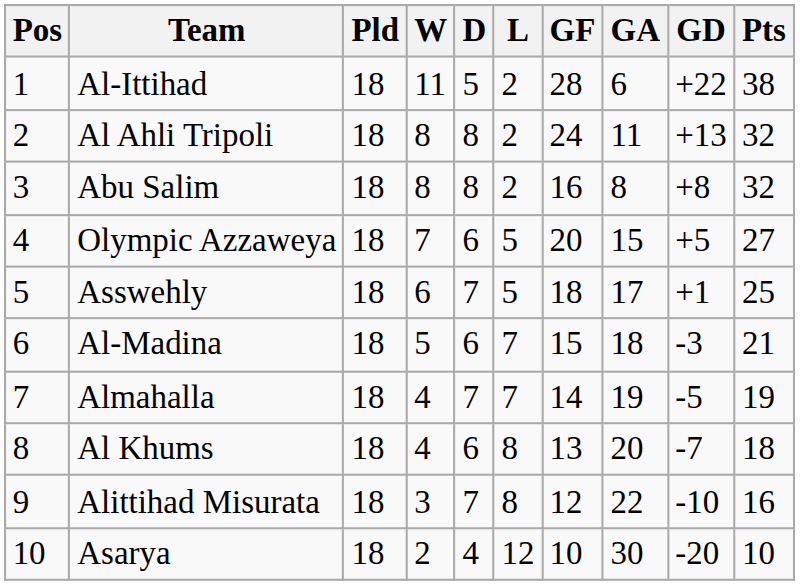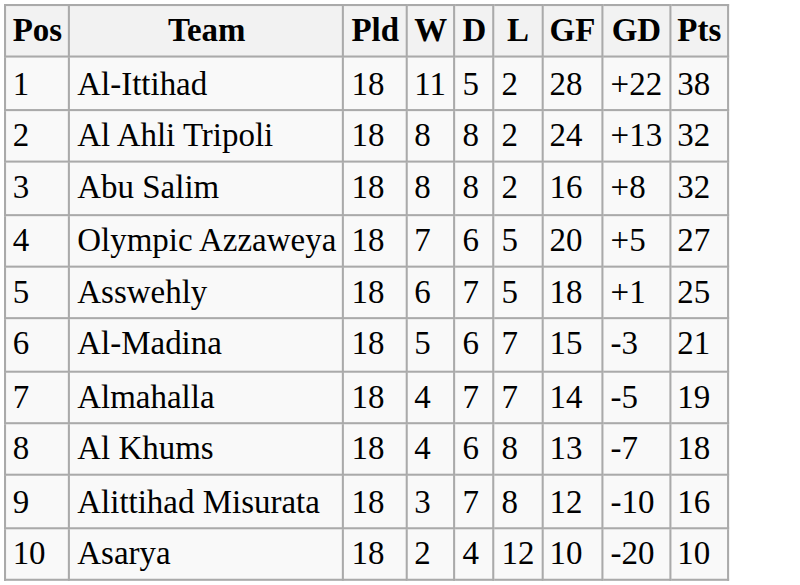 <table class="wikitable">
 <tr>
 <th>Pos</th>
 <th>Team</th>
 <th>Pld</th>
 <th>W</th>
 <th>D</th>
 <th>L</th>
 <th>GF</th>
-<th>GA</th>
 <th>GD</th>
 <th>Pts</th>
 </tr>
 <tr>
 <td>1</td>
 <td>Al-Ittihad</td>
 <td>18</td>
 <td>11</td>
 <td>5</td>
 <td>2</td>
 <td>28</td>
-<td>6</td>
 <td>+22</td>
 <td>38</td>
 </tr>
 <tr>
 <td>2</td>
 <td>Al Ahli Tripoli</td>
 <td>18</td>
 <td>8</td>
 <td>8</td>
 <td>2</td>
 <td>24</td>
-<td>11</td>
 <td>+13</td>
 <td>32</td>
 </tr>
 <tr>
 <td>3</td>
 <td>Abu Salim</td>
 <td>18</td>
 <td>8</td>
 <td>8</td>
 <td>2</td>
 <td>16</td>
-<td>8</td>
 <td>+8</td>
 <td>32</td>
 </tr>
 <tr>
 <td>4</td>
 <td>Olympic Azzaweya</td>
 <td>18</td>
 <td>7</td>
 <td>6</td>
 <td>5</td>
 <td>20</td>
-<td>15</td>
 <td>+5</td>
 <td>27</td>
 </tr>
 <tr>
 <td>5</td>
 <td>Asswehly</td>
 <td>18</td>
 <td>6</td>
 <td>7</td>
 <td>5</td>
 <td>18</td>
-<td>17</td>
 <td>+1</td>
 <td>25</td>
 </tr>
 <tr>
 <td>6</td>
 <td>Al-Madina</td>
 <td>18</td>
 <td>5</td>
 <td>6</td>
 <td>7</td>
 <td>15</td>
-<td>18</td>
 <td>-3</td>
 <td>21</td>
 </tr>
 <tr>
 <td>7</td>
 <td>Almahalla</td>
 <td>18</td>
 <td>4</td>
 <td>7</td>
 <td>7</td>
 <td>14</td>
-<td>19</td>
 <td>-5</td>
 <td>19</td>
 </tr>
 <tr>
 <td>8</td>
 <td>Al Khums</td>
 <td>18</td>
 <td>4</td>
 <td>6</td>
 <td>8</td>
 <td>13</td>
-<td>20</td>
 <td>-7</td>
 <td>18</td>
 </tr>
 <tr>
 <td>9</td>
 <td>Alittihad Misurata</td>
 <td>18</td>
 <td>3</td>
 <td>7</td>
 <td>8</td>
 <td>12</td>
-<td>22</td>
 <td>-10</td>
 <td>16</td>
 </tr>
 <tr>
 <td>10</td>
 <td>Asarya</td>
 <td>18</td>
 <td>2</td>
 <td>4</td>
 <td>12</td>
 <td>10</td>
-<td>30</td>
 <td>-20</td>
 <td>10</td>
 </tr>
 </table>
